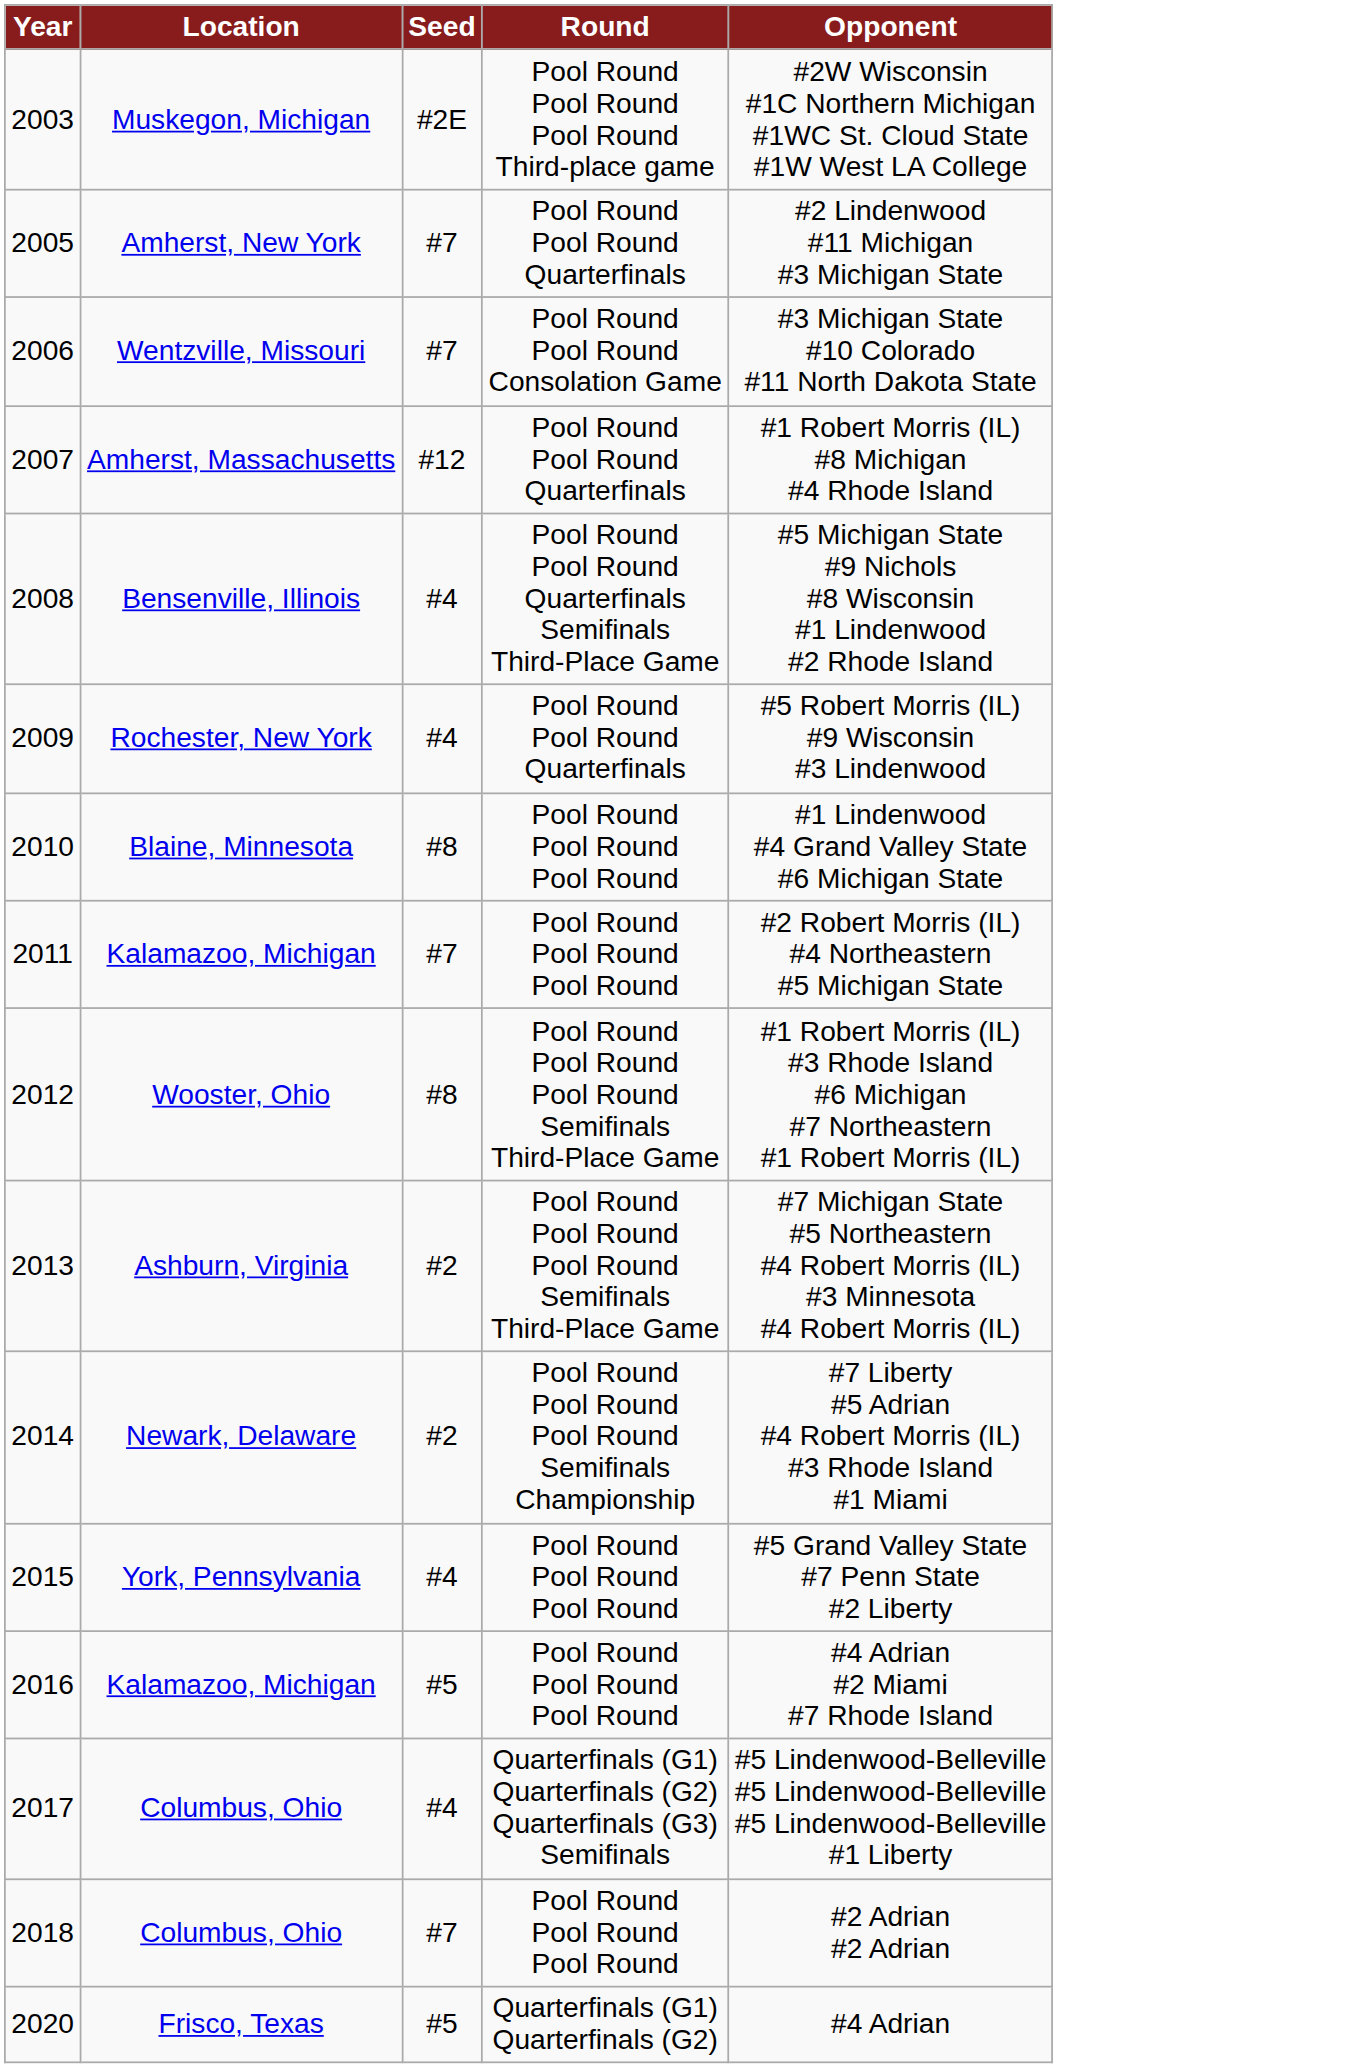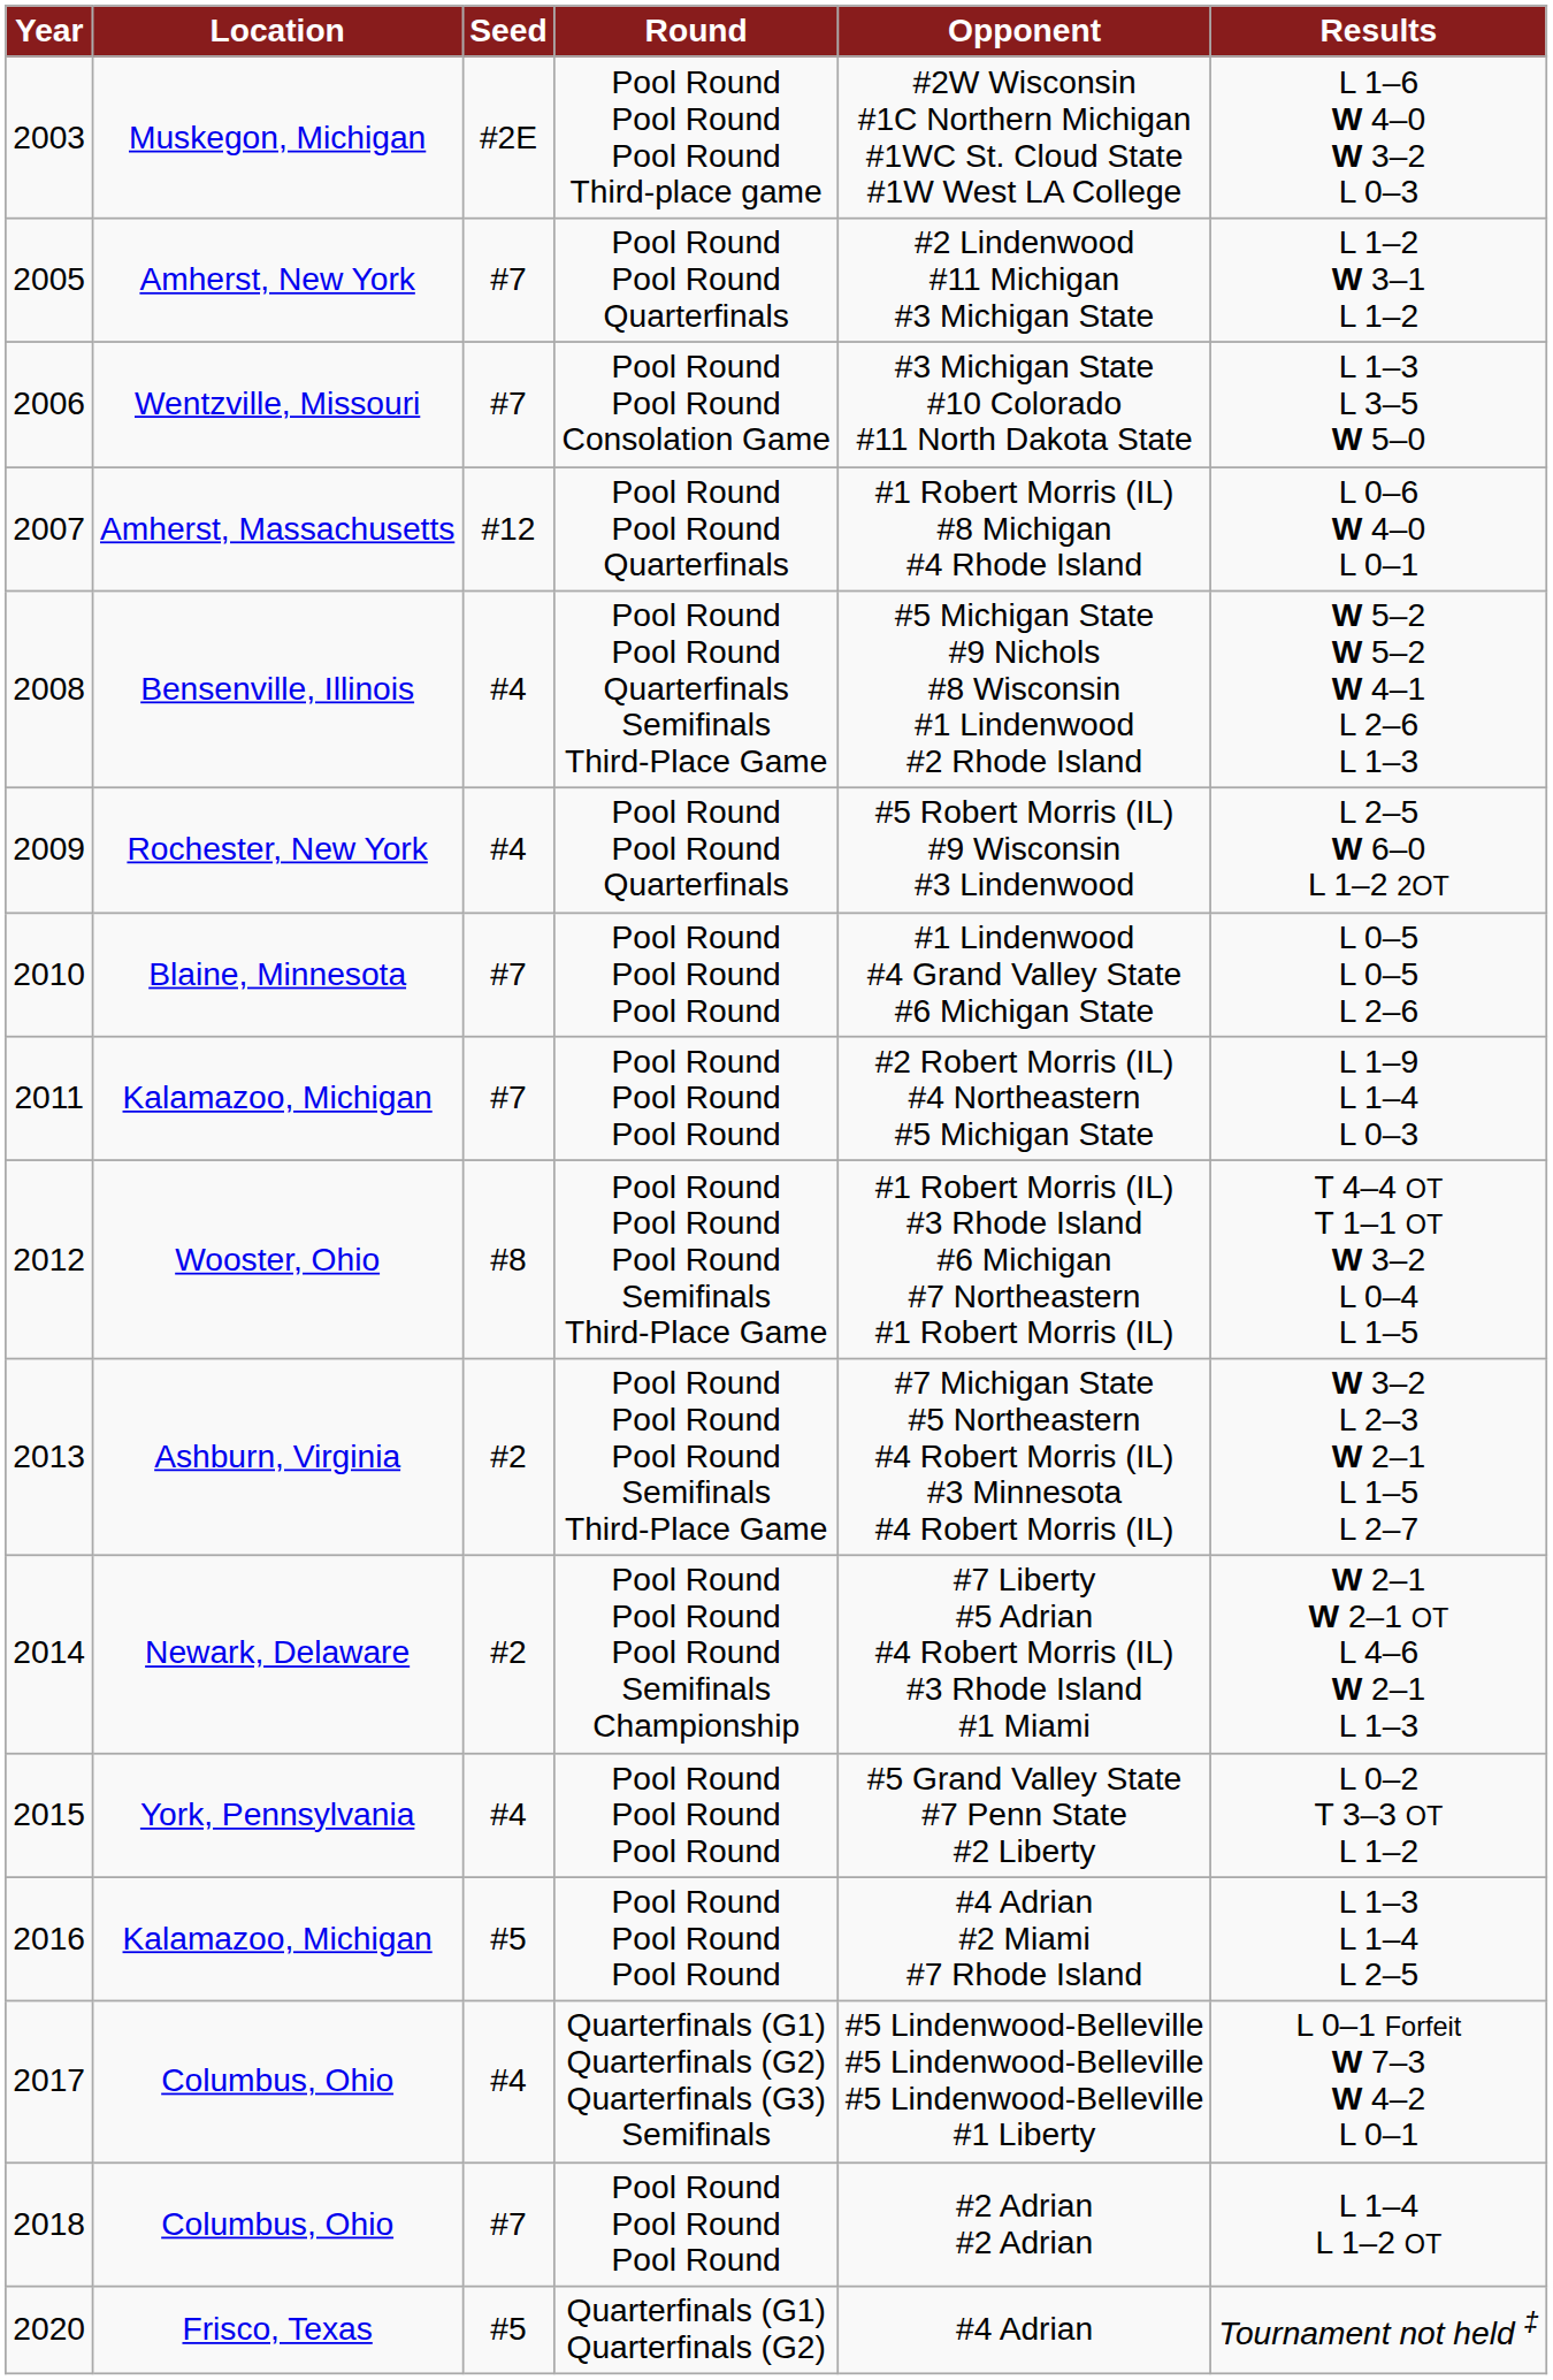 <table class="wikitable">
 <tr align="center"  style="background:#881c1c;color:#ffffff;">
 <td><strong>Year</strong></td>
 <td><strong>Location</strong></td>
 <td><strong>Seed</strong></td>
 <td><strong>Round</strong></td>
 <td><strong>Opponent</strong></td>
+<td><strong>Results</strong></td>
 </tr>
 <tr align="center">
 <td>2003</td>
 <td><a href='#'>Muskegon, Michigan</a></td>
 <td>#2E</td>
 <td>Pool Round<br>Pool Round<br>Pool Round<br>Third-place game</td>
 <td>#2W Wisconsin<br>#1C Northern Michigan<br>#1WC St. Cloud State<br>#1W West LA College</td>
+<td>L 1–6<br><strong>W</strong> 4–0<br><strong>W</strong> 3–2<br>L 0–3</td>
 </tr>
 <tr align="center">
 <td>2005</td>
 <td><a href='#'>Amherst, New York</a></td>
 <td>#7</td>
 <td>Pool Round<br>Pool Round<br>Quarterfinals</td>
 <td>#2 Lindenwood<br>#11 Michigan<br>#3 Michigan State</td>
+<td>L 1–2<br><strong>W</strong> 3–1<br>L 1–2</td>
 </tr>
 <tr align="center">
 <td>2006</td>
 <td><a href='#'>Wentzville, Missouri</a></td>
 <td>#7</td>
 <td>Pool Round<br>Pool Round<br>Consolation Game</td>
 <td>#3 Michigan State<br>#10 Colorado<br>#11 North Dakota State</td>
+<td>L 1–3<br>L 3–5<br><strong>W</strong> 5–0</td>
 </tr>
 <tr align="center">
 <td>2007</td>
 <td><a href='#'>Amherst, Massachusetts</a></td>
 <td>#12</td>
 <td>Pool Round<br>Pool Round<br>Quarterfinals</td>
 <td>#1 Robert Morris (IL)<br>#8 Michigan<br>#4 Rhode Island</td>
+<td>L 0–6<br><strong>W</strong> 4–0<br>L 0–1</td>
 </tr>
 <tr align="center">
 <td>2008</td>
 <td><a href='#'>Bensenville, Illinois</a></td>
 <td>#4</td>
 <td>Pool Round<br>Pool Round<br>Quarterfinals<br>Semifinals<br>Third-Place Game</td>
 <td>#5 Michigan State<br>#9 Nichols<br>#8 Wisconsin<br>#1 Lindenwood<br>#2 Rhode Island</td>
+<td><strong>W</strong> 5–2<br><strong>W</strong> 5–2<br><strong>W</strong> 4–1<br>L 2–6<br>L 1–3</td>
 </tr>
 <tr align="center">
 <td>2009</td>
 <td><a href='#'>Rochester, New York</a></td>
 <td>#4</td>
 <td>Pool Round<br>Pool Round<br>Quarterfinals</td>
 <td>#5 Robert Morris (IL)<br>#9 Wisconsin<br>#3 Lindenwood</td>
+<td>L 2–5<br><strong>W</strong> 6–0<br>L 1–2 <small>2OT</small></td>
 </tr>
 <tr align="center">
 <td>2010</td>
 <td><a href='#'>Blaine, Minnesota</a></td>
-<td>#8</td>
+<td>#7</td>
 <td>Pool Round<br>Pool Round<br>Pool Round</td>
 <td>#1 Lindenwood<br>#4 Grand Valley State<br>#6 Michigan State</td>
+<td>L 0–5<br>L 0–5<br> L 2–6</td>
 </tr>
 <tr align="center">
 <td>2011</td>
 <td><a href='#'>Kalamazoo, Michigan</a></td>
 <td>#7</td>
 <td>Pool Round<br>Pool Round<br>Pool Round</td>
 <td>#2 Robert Morris (IL)<br>#4 Northeastern<br>#5 Michigan State</td>
+<td>L 1–9<br>L 1–4<br>L 0–3</td>
 </tr>
 <tr align="center">
 <td>2012</td>
 <td><a href='#'>Wooster, Ohio</a></td>
 <td>#8</td>
 <td>Pool Round<br>Pool Round<br>Pool Round<br>Semifinals<br>Third-Place Game</td>
 <td>#1 Robert Morris (IL)<br>#3 Rhode Island<br>#6 Michigan<br>#7 Northeastern<br>#1 Robert Morris (IL)</td>
+<td>T 4–4 <small>OT</small><br>T 1–1 <small>OT</small><br><strong>W</strong> 3–2<br>L 0–4<br>L 1–5</td>
 </tr>
 <tr align="center">
 <td>2013</td>
 <td><a href='#'>Ashburn, Virginia</a></td>
 <td>#2</td>
 <td>Pool Round<br>Pool Round<br>Pool Round<br>Semifinals<br>Third-Place Game</td>
 <td>#7 Michigan State<br>#5 Northeastern<br>#4 Robert Morris (IL)<br>#3 Minnesota<br>#4 Robert Morris (IL)</td>
+<td><strong>W</strong> 3–2<br>L 2–3<br><strong>W</strong> 2–1<br>L 1–5<br>L 2–7</td>
 </tr>
 <tr align="center">
 <td>2014</td>
 <td><a href='#'>Newark, Delaware</a></td>
 <td>#2</td>
 <td>Pool Round<br>Pool Round<br>Pool Round<br>Semifinals<br>Championship</td>
 <td>#7 Liberty<br>#5 Adrian<br>#4 Robert Morris (IL)<br>#3 Rhode Island<br>#1 Miami</td>
+<td><strong>W</strong> 2–1<br><strong>W</strong> 2–1 <small>OT</small><br>L 4–6<br><strong>W</strong> 2–1<br>L 1–3</td>
 </tr>
 <tr align="center">
 <td>2015</td>
 <td><a href='#'>York, Pennsylvania</a></td>
 <td>#4</td>
 <td>Pool Round<br>Pool Round<br>Pool Round</td>
 <td>#5 Grand Valley State<br>#7 Penn State<br>#2 Liberty</td>
+<td>L 0–2<br>T 3–3 <small>OT</small><br>L 1–2</td>
 </tr>
 <tr align="center">
 <td>2016</td>
 <td><a href='#'>Kalamazoo, Michigan</a></td>
 <td>#5</td>
 <td>Pool Round<br>Pool Round<br>Pool Round</td>
 <td>#4 Adrian<br>#2 Miami<br>#7 Rhode Island</td>
+<td>L 1–3<br>L 1–4<br>L 2–5</td>
 </tr>
 <tr align="center">
 <td>2017</td>
 <td><a href='#'>Columbus, Ohio</a></td>
 <td>#4</td>
 <td>Quarterfinals (G1)<br>Quarterfinals (G2)<br>Quarterfinals (G3)<br>Semifinals</td>
 <td>#5 Lindenwood-Belleville<br>#5 Lindenwood-Belleville<br>#5 Lindenwood-Belleville<br>#1 Liberty</td>
+<td>L 0–1 <small>Forfeit</small><br><strong>W</strong> 7–3<br><strong>W</strong> 4–2<br>L 0–1</td>
 </tr>
 <tr align="center">
 <td>2018</td>
 <td><a href='#'>Columbus, Ohio</a></td>
 <td>#7</td>
 <td>Pool Round<br>Pool Round<br>Pool Round</td>
 <td>#2 Adrian<br>#2 Adrian</td>
+<td>L 1–4<br>L 1–2 <small>OT</small></td>
 </tr>
 <tr align="center">
 <td>2020</td>
 <td><a href='#'>Frisco, Texas</a></td>
 <td>#5</td>
 <td>Quarterfinals (G1)<br>Quarterfinals (G2)</td>
 <td>#4 Adrian</td>
+<td><em>Tournament not held <sup>‡</sup></em></td>
 </tr>
 </table>
